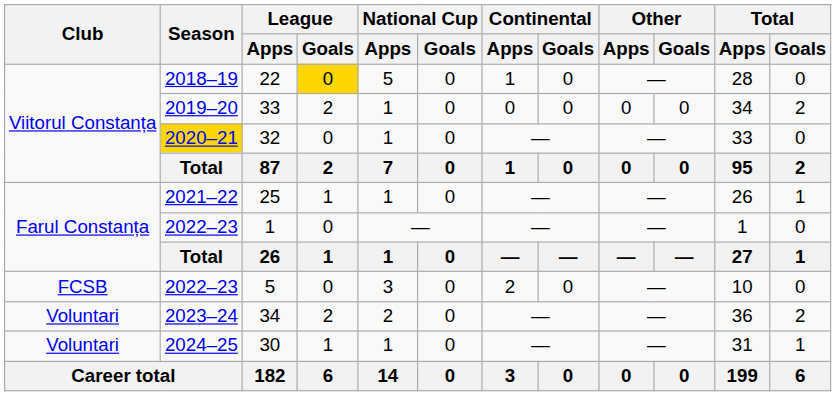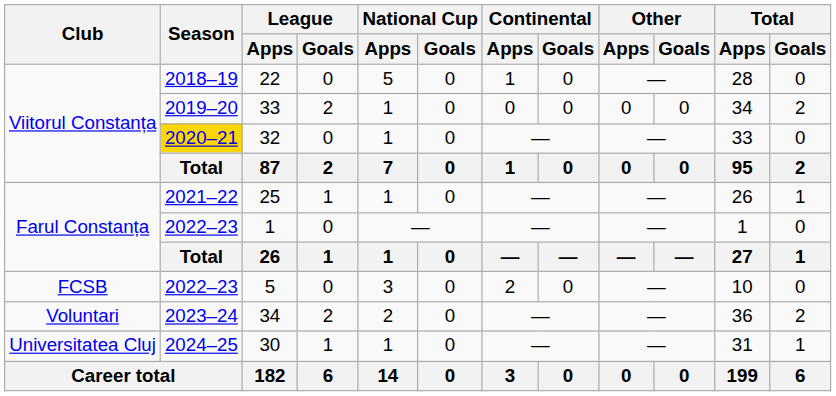 <table class="wikitable" style="font-size:100%; text-align: center;">
 <tr>
 <th rowspan="2">Club</th>
 <th rowspan="2">Season</th>
 <th colspan="2">League</th>
 <th colspan="2">National Cup</th>
 <th colspan="2">Continental</th>
 <th colspan="2">Other</th>
 <th colspan="2">Total</th>
 </tr>
 <tr>
 <th>Apps</th>
 <th>Goals</th>
 <th>Apps</th>
 <th>Goals</th>
 <th>Apps</th>
 <th>Goals</th>
 <th>Apps</th>
 <th>Goals</th>
 <th>Apps</th>
 <th>Goals</th>
 </tr>
 <tr>
 <td rowspan="4"><a href='#'>Viitorul Constanța</a></td>
 <td><a href='#'>2018–19</a></td>
 <td>22</td>
-<td style="background: gold;">0</td>
+<td>0</td>
 <td>5</td>
 <td>0</td>
 <td>1</td>
 <td>0</td>
 <td colspan=2>—</td>
 <td>28</td>
 <td>0</td>
 </tr>
 <tr>
 <td><a href='#'>2019–20</a></td>
 <td>33</td>
 <td>2</td>
 <td>1</td>
 <td>0</td>
 <td>0</td>
 <td>0</td>
 <td>0</td>
 <td>0</td>
 <td>34</td>
 <td>2</td>
 </tr>
 <tr>
 <td style="background: gold;"><a href='#'>2020–21</a></td>
 <td>32</td>
 <td>0</td>
 <td>1</td>
 <td>0</td>
 <td colspan=2>—</td>
 <td colspan=2>—</td>
 <td>33</td>
 <td>0</td>
 </tr>
 <tr>
 <th>Total</th>
 <th>87</th>
 <th>2</th>
 <th>7</th>
 <th>0</th>
 <th>1</th>
 <th>0</th>
 <th>0</th>
 <th>0</th>
 <th>95</th>
 <th>2</th>
 </tr>
 <tr>
 <td rowspan="3"><a href='#'>Farul Constanța</a></td>
 <td><a href='#'>2021–22</a></td>
 <td>25</td>
 <td>1</td>
 <td>1</td>
 <td>0</td>
 <td colspan=2>—</td>
 <td colspan=2>—</td>
 <td>26</td>
 <td>1</td>
 </tr>
 <tr>
 <td><a href='#'>2022–23</a></td>
 <td>1</td>
 <td>0</td>
 <td colspan=2>—</td>
 <td colspan=2>—</td>
 <td colspan=2>—</td>
 <td>1</td>
 <td>0</td>
 </tr>
 <tr>
 <th>Total</th>
 <th>26</th>
 <th>1</th>
 <th>1</th>
 <th>0</th>
 <th>—</th>
 <th>—</th>
 <th>—</th>
 <th>—</th>
 <th>27</th>
 <th>1</th>
 </tr>
 <tr>
 <td><a href='#'>FCSB</a></td>
 <td><a href='#'>2022–23</a></td>
 <td>5</td>
 <td>0</td>
 <td>3</td>
 <td>0</td>
 <td>2</td>
 <td>0</td>
 <td colspan=2>—</td>
 <td>10</td>
 <td>0</td>
 </tr>
 <tr>
 <td><a href='#'>Voluntari</a></td>
 <td><a href='#'>2023–24</a></td>
 <td>34</td>
 <td>2</td>
 <td>2</td>
 <td>0</td>
 <td colspan=2>—</td>
 <td colspan=2>—</td>
 <td>36</td>
 <td>2</td>
 </tr>
 <tr>
-<td><a href='#'>Voluntari</a></td>
+<td><a href='#'>Universitatea Cluj</a></td>
 <td><a href='#'>2024–25</a></td>
 <td>30</td>
 <td>1</td>
 <td>1</td>
 <td>0</td>
 <td colspan=2>—</td>
 <td colspan=2>—</td>
 <td>31</td>
 <td>1</td>
 </tr>
 <tr>
 <th colspan="2">Career total</th>
 <th>182</th>
 <th>6</th>
 <th>14</th>
 <th>0</th>
 <th>3</th>
 <th>0</th>
 <th>0</th>
 <th>0</th>
 <th>199</th>
 <th>6</th>
 </tr>
 </table>
